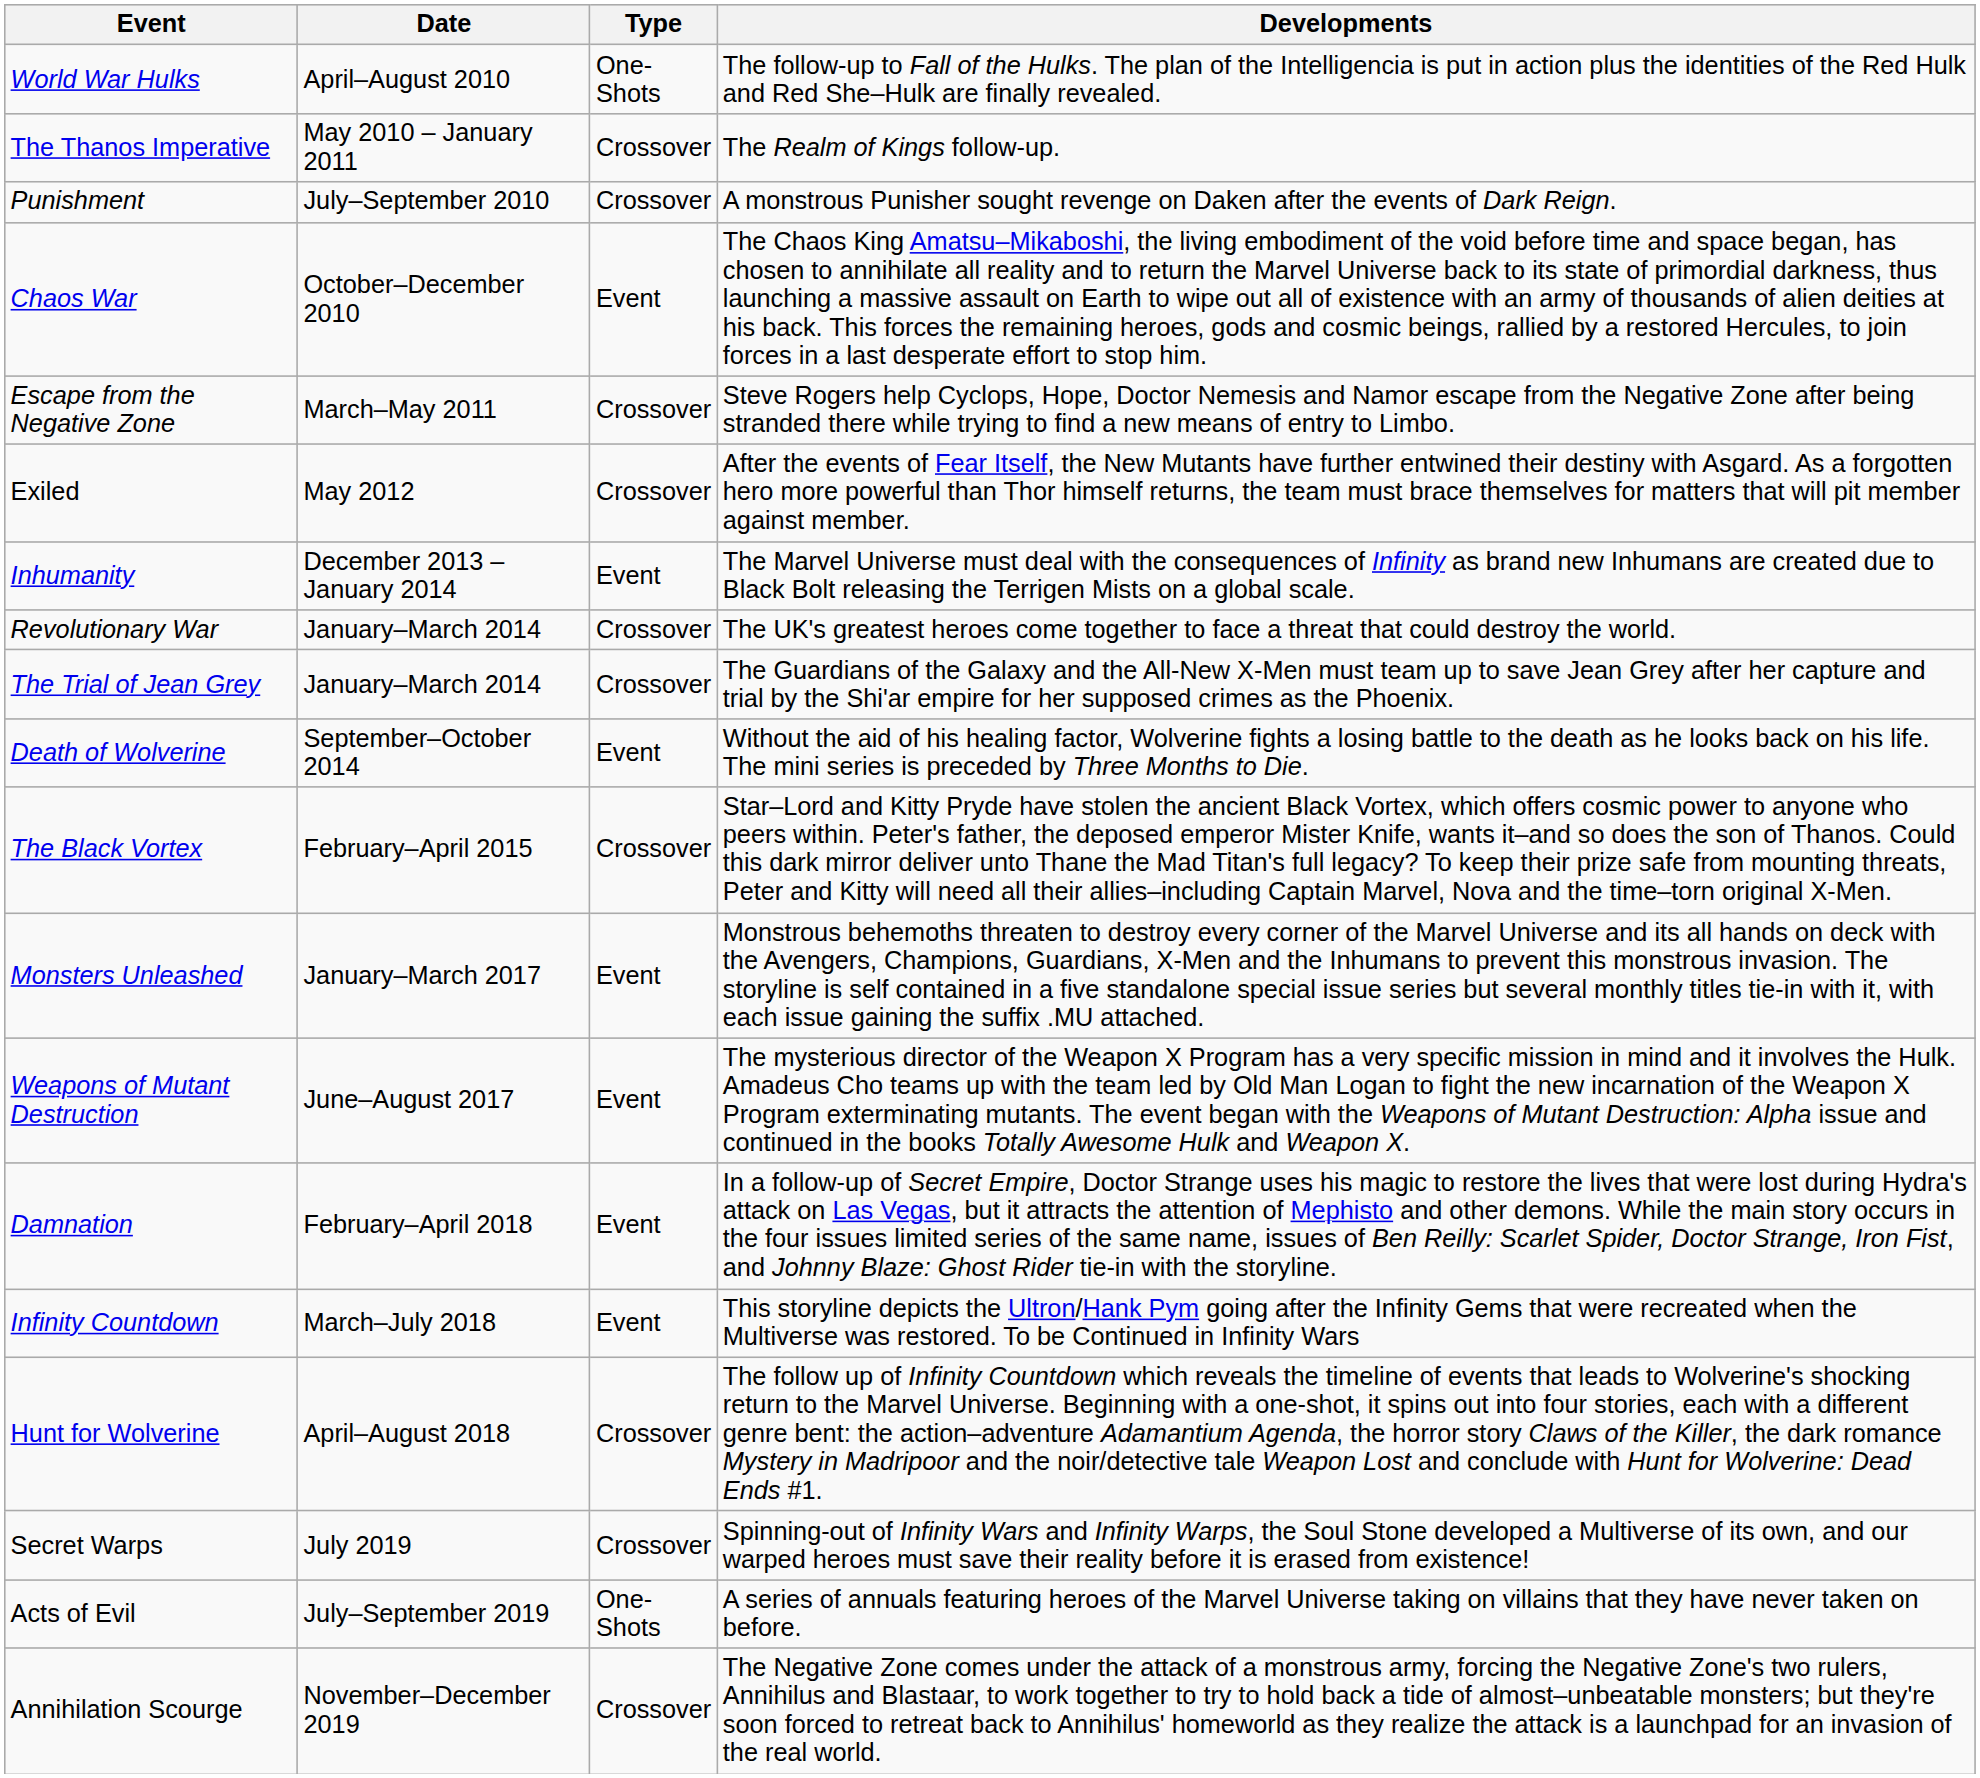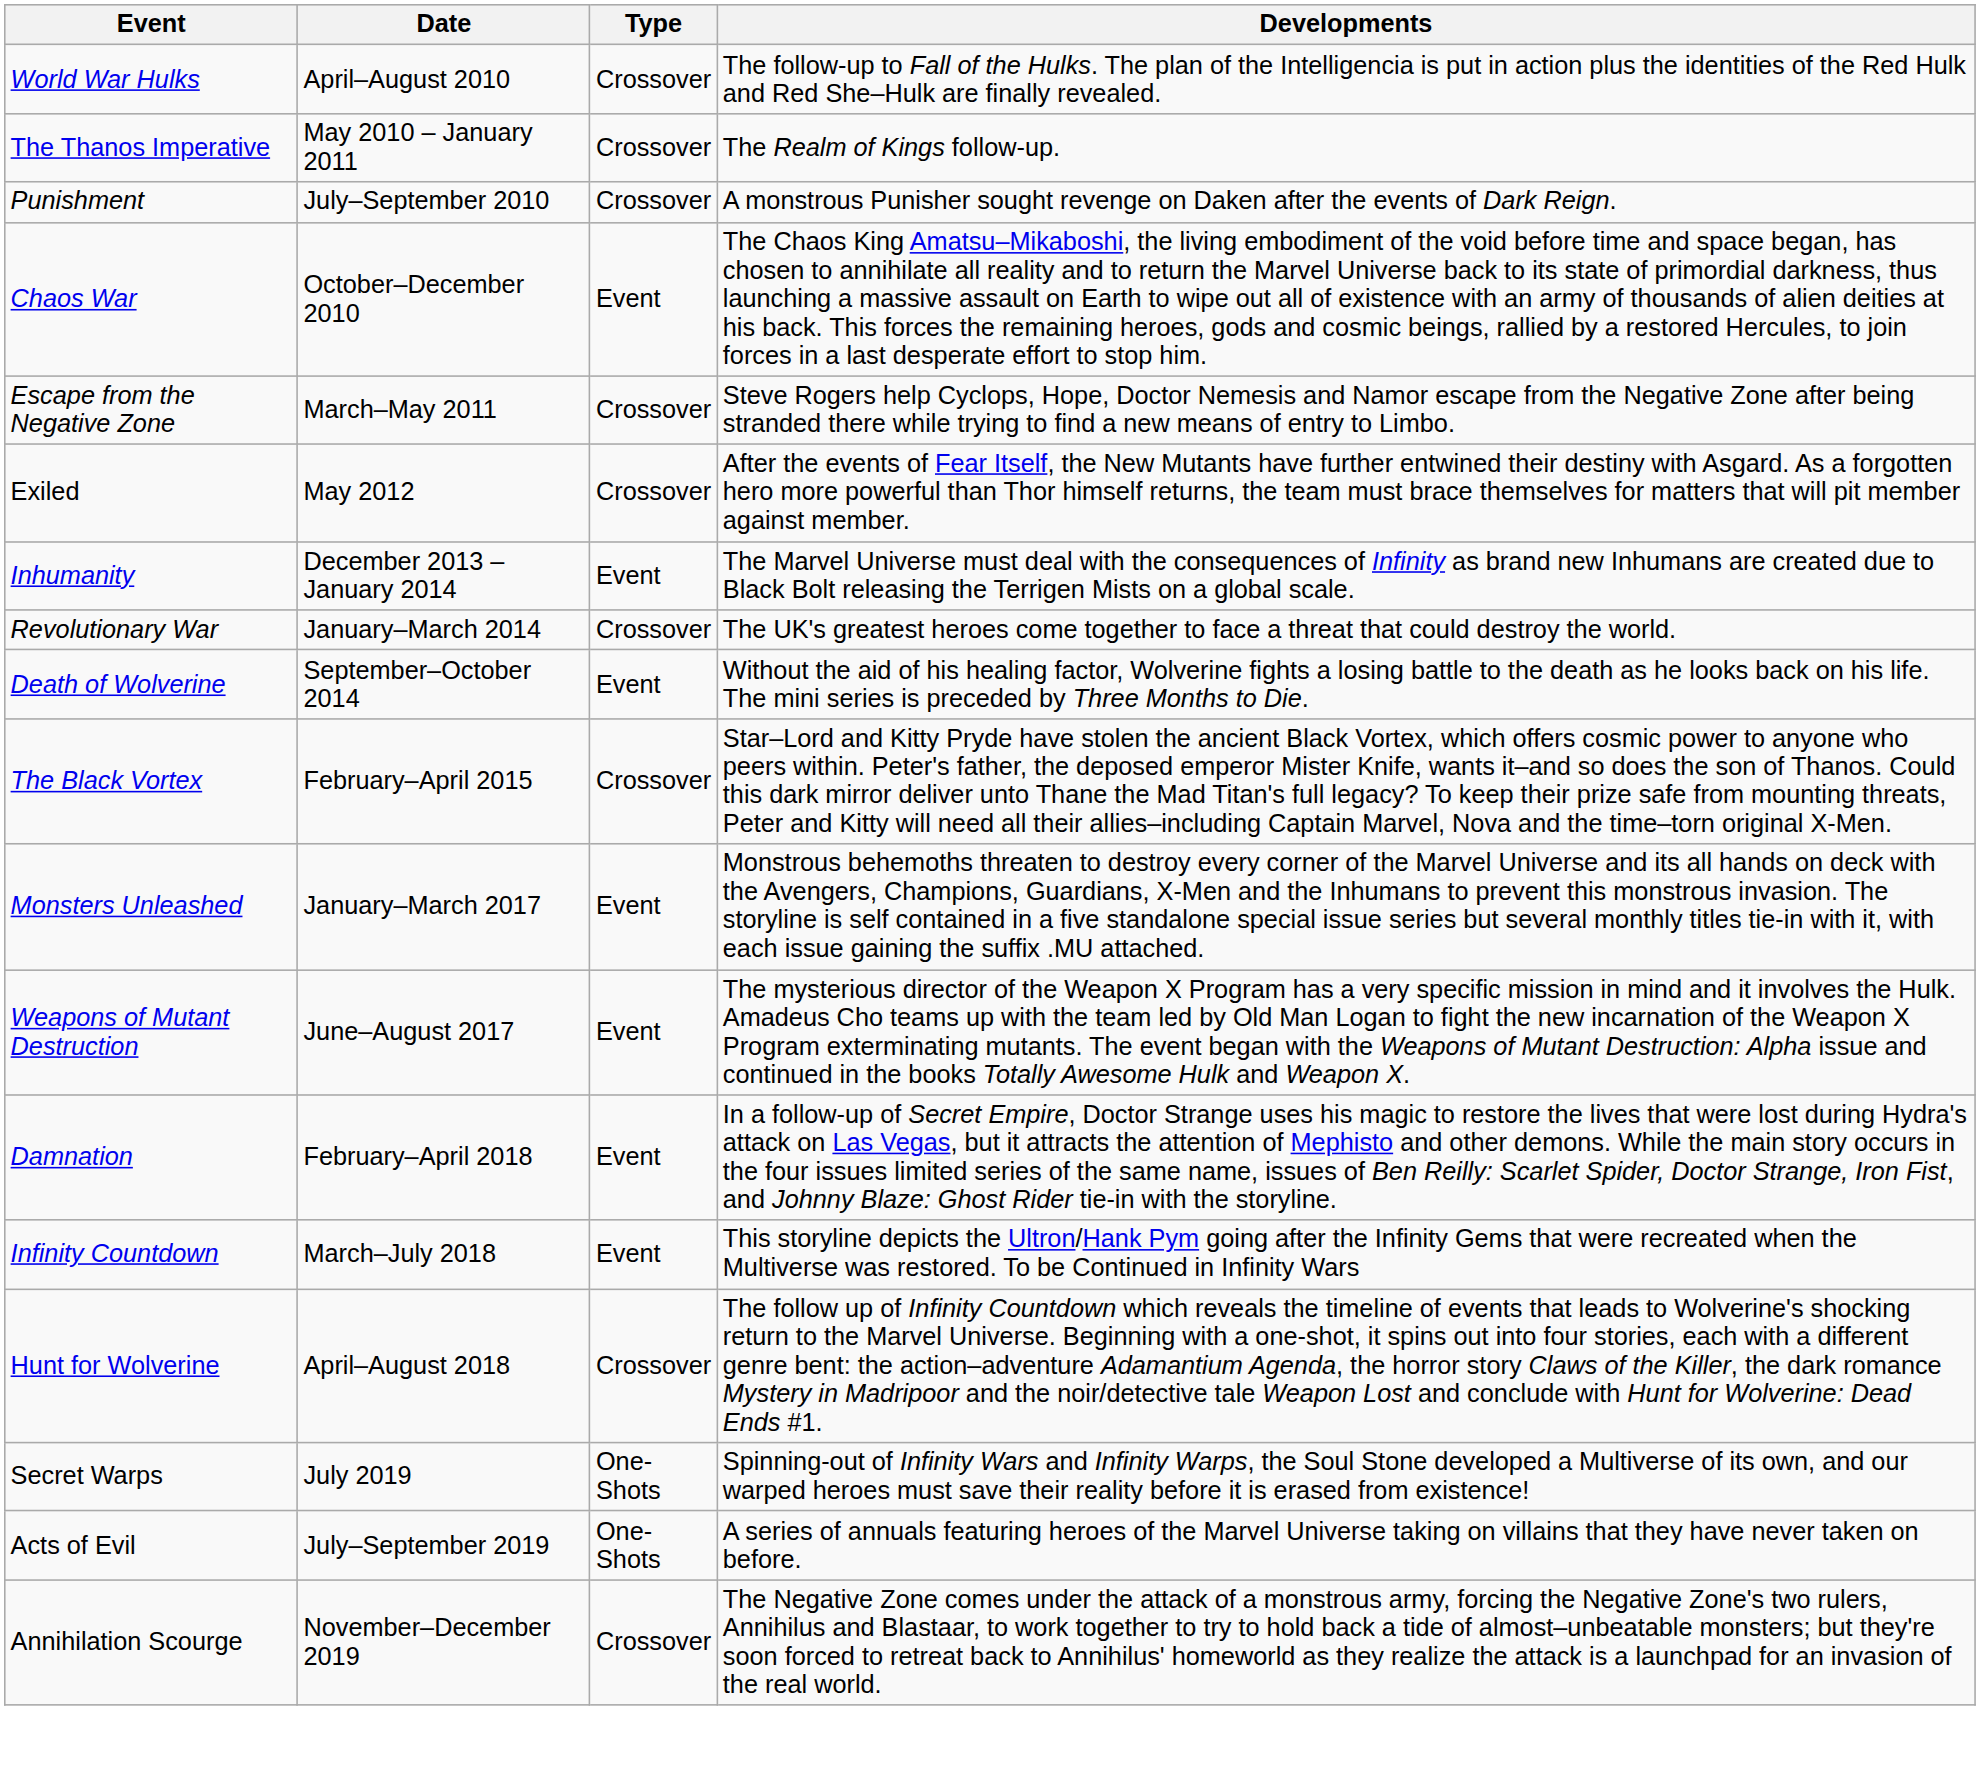 <table class="wikitable">
 <tr>
 <th width=15%>Event</th>
 <th width=15%>Date</th>
 <th width=5%>Type</th>
 <th width=70%>Developments</th>
 </tr>
 <tr>
 <td><em><a href='#'>World War Hulks</a></em></td>
 <td>April–August 2010</td>
-<td>One-Shots</td>
+<td>Crossover</td>
 <td>The follow-up to <em>Fall of the Hulks</em>. The plan of the Intelligencia is put in action plus the identities of the Red Hulk and Red She–Hulk are finally revealed.</td>
 </tr>
 <tr>
 <td><a href='#'>The Thanos Imperative</a></td>
 <td>May 2010 – January 2011</td>
 <td>Crossover</td>
 <td>The <em>Realm of Kings</em> follow-up.</td>
 </tr>
 <tr>
 <td><em>Punishment</em></td>
 <td>July–September 2010</td>
 <td>Crossover</td>
 <td>A monstrous Punisher sought revenge on Daken after the events of <em>Dark Reign</em>.</td>
 </tr>
 <tr>
 <td><em><a href='#'>Chaos War</a></em></td>
 <td>October–December 2010</td>
 <td>Event</td>
 <td>The Chaos King <a href='#'>Amatsu–Mikaboshi</a>, the living embodiment of the void before time and space began, has chosen to annihilate all reality and to return the Marvel Universe back to its state of primordial darkness, thus launching a massive assault on Earth to wipe out all of existence with an army of thousands of alien deities at his back. This forces the remaining heroes, gods and cosmic beings, rallied by a restored Hercules, to join forces in a last desperate effort to stop him.</td>
 </tr>
 <tr>
 <td><em>Escape from the Negative Zone</em></td>
 <td>March–May 2011</td>
 <td>Crossover</td>
 <td>Steve Rogers help Cyclops, Hope, Doctor Nemesis and Namor escape from the Negative Zone after being stranded there while trying to find a new means of entry to Limbo.</td>
 </tr>
 <tr>
 <td>Exiled</td>
 <td>May 2012</td>
 <td>Crossover</td>
 <td>After the events of <a href='#'>Fear Itself</a>, the New Mutants have further entwined their destiny with Asgard. As a forgotten hero more powerful than Thor himself returns, the team must brace themselves for matters that will pit member against member.</td>
 </tr>
 <tr>
 <td><em><a href='#'>Inhumanity</a></em></td>
 <td>December 2013 – January 2014</td>
 <td>Event</td>
 <td>The Marvel Universe must deal with the consequences of <em><a href='#'>Infinity</a></em> as brand new Inhumans are created due to Black Bolt releasing the Terrigen Mists on a global scale.</td>
 </tr>
 <tr>
 <td><em>Revolutionary War</em></td>
 <td>January–March 2014</td>
 <td>Crossover</td>
 <td>The UK's greatest heroes come together to face a threat that could destroy the world.</td>
-</tr>
-<tr>
-<td><em><a href='#'>The Trial of Jean Grey</a></em></td>
-<td>January–March 2014</td>
-<td>Crossover</td>
-<td>The Guardians of the Galaxy and the All-New X-Men must team up to save Jean Grey after her capture and trial by the Shi'ar empire for her supposed crimes as the Phoenix.</td>
 </tr>
 <tr>
 <td><em><a href='#'>Death of Wolverine</a></em></td>
 <td>September–October 2014</td>
 <td>Event</td>
 <td>Without the aid of his healing factor, Wolverine fights a losing battle to the death as he looks back on his life. The mini series is preceded by <em>Three Months to Die</em>.</td>
 </tr>
 <tr>
 <td><em><a href='#'>The Black Vortex</a></em></td>
 <td>February–April 2015</td>
 <td>Crossover</td>
 <td>Star–Lord and Kitty Pryde have stolen the ancient Black Vortex, which offers cosmic power to anyone who peers within. Peter's father, the deposed emperor Mister Knife, wants it–and so does the son of Thanos. Could this dark mirror deliver unto Thane the Mad Titan's full legacy? To keep their prize safe from mounting threats, Peter and Kitty will need all their allies–including Captain Marvel, Nova and the time–torn original X-Men.</td>
 </tr>
 <tr>
 <td><em><a href='#'>Monsters Unleashed</a></em></td>
 <td>January–March 2017</td>
 <td>Event</td>
 <td>Monstrous behemoths threaten to destroy every corner of the Marvel Universe and its all hands on deck with the Avengers, Champions, Guardians, X-Men and the Inhumans to prevent this monstrous invasion. The storyline is self contained in a five standalone special issue series but several monthly titles tie-in with it, with each issue gaining the suffix .MU attached.</td>
 </tr>
 <tr>
 <td><em><a href='#'>Weapons of Mutant Destruction</a></em></td>
 <td>June–August 2017</td>
 <td>Event</td>
 <td>The mysterious director of the Weapon X Program has a very specific mission in mind and it involves the Hulk. Amadeus Cho teams up with the team led by Old Man Logan to fight the new incarnation of the Weapon X Program exterminating mutants. The event began with the <em>Weapons of Mutant Destruction: Alpha</em> issue and continued in the books <em>Totally Awesome Hulk</em> and <em>Weapon X</em>.</td>
 </tr>
 <tr>
 <td><em><a href='#'>Damnation</a></em></td>
 <td>February–April 2018</td>
 <td>Event</td>
 <td>In a follow-up of <em>Secret Empire</em>, Doctor Strange uses his magic to restore the lives that were lost during Hydra's attack on <a href='#'>Las Vegas</a>, but it attracts the attention of <a href='#'>Mephisto</a> and other demons. While the main story occurs in the four issues limited series of the same name, issues of <em>Ben Reilly: Scarlet Spider, Doctor Strange, Iron Fist</em>, and <em>Johnny Blaze: Ghost Rider</em> tie-in with the storyline.</td>
 </tr>
 <tr>
 <td><em><a href='#'>Infinity Countdown</a></em></td>
 <td>March–July 2018</td>
 <td>Event</td>
 <td>This storyline depicts the <a href='#'>Ultron</a>/<a href='#'>Hank Pym</a> going after the Infinity Gems that were recreated when the Multiverse was restored. To be Continued in Infinity Wars</td>
 </tr>
 <tr>
 <td><a href='#'>Hunt for Wolverine</a></td>
 <td>April–August 2018</td>
 <td>Crossover</td>
 <td>The follow up of <em>Infinity Countdown</em> which reveals the timeline of events that leads to Wolverine's shocking return to the Marvel Universe. Beginning with a one-shot, it spins out into four stories, each with a different genre bent: the action–adventure <em>Adamantium Agenda</em>, the horror story <em>Claws of the Killer</em>, the dark romance <em>Mystery in Madripoor</em> and the noir/detective tale <em>Weapon Lost</em> and conclude with <em>Hunt for Wolverine: Dead Ends</em> #1.</td>
 </tr>
 <tr>
 <td>Secret Warps</td>
 <td>July 2019</td>
-<td>Crossover</td>
+<td>One-Shots</td>
 <td>Spinning-out of <em>Infinity Wars</em> and <em>Infinity Warps</em>, the Soul Stone developed a Multiverse of its own, and our warped heroes must save their reality before it is erased from existence!</td>
 </tr>
 <tr>
 <td>Acts of Evil</td>
 <td>July–September 2019</td>
 <td>One-Shots</td>
 <td>A series of annuals featuring heroes of the Marvel Universe taking on villains that they have never taken on before.</td>
 </tr>
 <tr>
 <td>Annihilation Scourge</td>
 <td>November–December 2019</td>
 <td>Crossover</td>
 <td>The Negative Zone comes under the attack of a monstrous army, forcing the Negative Zone's two rulers, Annihilus and Blastaar, to work together to try to hold back a tide of almost–unbeatable monsters; but they're soon forced to retreat back to Annihilus' homeworld as they realize the attack is a launchpad for an invasion of the real world.</td>
 </tr>
 </table>
